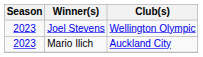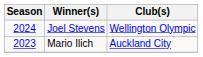 <table class="wikitable" style="text-align:center;">
 <tr>
 <th>Season</th>
 <th>Winner(s)</th>
 <th>Club(s)</th>
 </tr>
 <tr>
-<td><a href='#'>2023</a></td>
+<td><a href='#'>2024</a></td>
 <td style="text-align:left;"> <a href='#'>Joel Stevens</a></td>
 <td style="text-align:left;"><a href='#'>Wellington Olympic</a></td>
 </tr>
 <tr>
 <td><a href='#'>2023</a></td>
 <td style="text-align:left;"> Mario Ilich</td>
 <td style="text-align:left;"><a href='#'>Auckland City</a></td>
 </tr>
 <tr>
 </tr>
 </table>
